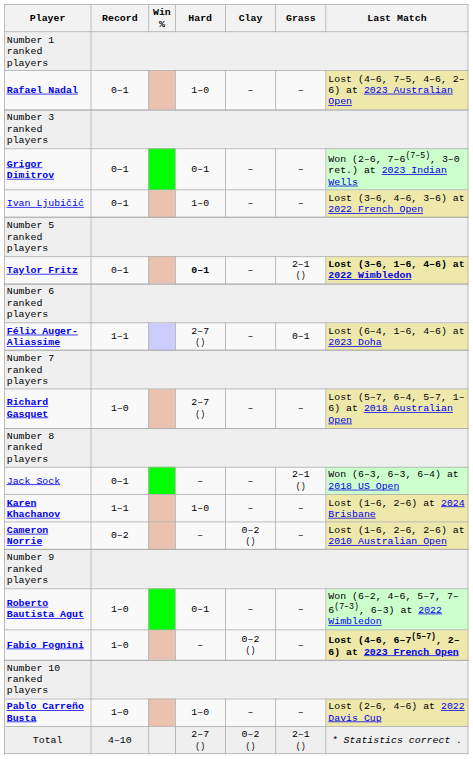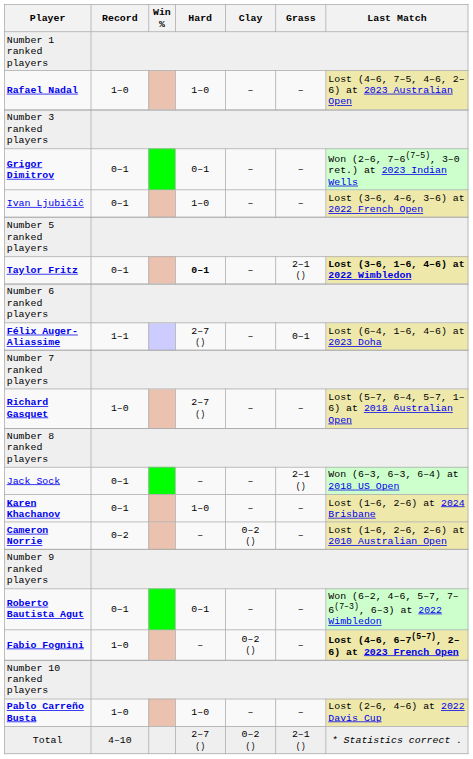 <table class="wikitable sortable nowrap" style=text-align:center>
 <tr>
 <th>Player</th>
 <th width=70>Record</th>
 <th>Win %</th>
 <th width=60>Hard</th>
 <th width=60>Clay</th>
 <th width=60>Grass</th>
 <th>Last Match</th>
 </tr>
 <tr style=background:#efefef>
 <td align=left>Number 1 ranked players</td>
 <td colspan=6></td>
 </tr>
 <tr>
 <td align=left> <strong><a href='#'>Rafael Nadal</a></strong></td>
-<td>0–1</td>
+<td>1–0</td>
 <td bgcolor=ebc2af></td>
 <td>1–0</td>
 <td>–</td>
 <td>–</td>
 <td bgcolor=eee8aa align=left>Lost (4–6, 7–5, 4–6, 2–6) at <a href='#'>2023 Australian Open</a></td>
 </tr>
 <tr>
 </tr>
 <tr style=background:#efefef>
 <td align=left>Number 3 ranked players</td>
 <td colspan=6></td>
 </tr>
 <tr>
 <td align=left> <strong><a href='#'>Grigor Dimitrov</a></strong></td>
 <td>0–1</td>
 <td bgcolor=lime></td>
 <td>0–1</td>
 <td>–</td>
 <td>–</td>
 <td bgcolor=#cfc align=left>Won (2–6, 7–6<sup>(7–5)</sup>, 3–0 ret.) at <a href='#'>2023 Indian Wells</a></td>
 </tr>
 <tr>
 <td align=left> <a href='#'>Ivan Ljubičić</a></td>
 <td>0–1</td>
 <td bgcolor=ebc2af></td>
 <td>1–0</td>
 <td>–</td>
 <td>–</td>
 <td bgcolor=eee8aa align=left>Lost (3–6, 4–6, 3–6) at <a href='#'>2022 French Open</a></td>
 </tr>
 <tr>
 </tr>
 <tr style=background:#efefef>
 <td align=left>Number 5 ranked players</td>
 <td colspan=6></td>
 </tr>
 <tr>
 <td align=left> <strong><a href='#'>Taylor Fritz</a></strong></td>
 <td>0–1</td>
 <td bgcolor=ebc2af></td>
 <td><strong>0–1</strong></td>
 <td>–</td>
 <td>2–1 <br> <small>()</small></td>
 <td bgcolor=eee8aa align=left><strong>Lost (3–6, 1–6, 4–6) at <a href='#'>2022 Wimbledon</a></strong></td>
 </tr>
 <tr>
 </tr>
 <tr style=background:#efefef>
 <td align=left>Number 6 ranked players</td>
 <td colspan=6></td>
 </tr>
 <tr>
 <td align=left> <strong><a href='#'>Félix Auger-Aliassime</a></strong></td>
 <td>1–1</td>
 <td bgcolor=#ccf></td>
 <td>2–7 <br> <small>()</small></td>
 <td>–</td>
 <td>0–1</td>
 <td style=background:#eee8aa;text-align:left>Lost (6–4, 1–6, 4–6) at <a href='#'>2023 Doha</a></td>
 </tr>
 <tr>
 </tr>
 <tr style=background:#efefef>
 <td align=left>Number 7 ranked players</td>
 <td colspan=6></td>
 </tr>
 <tr>
 <td align=left> <strong><a href='#'>Richard Gasquet</a></strong></td>
 <td>1–0</td>
 <td bgcolor=ebc2af></td>
 <td>2–7 <br> <small>()</small></td>
 <td>–</td>
 <td>–</td>
 <td bgcolor=eee8aa align=left>Lost (5–7, 6–4, 5–7, 1–6) at <a href='#'>2018 Australian Open</a></td>
 </tr>
 <tr>
 </tr>
 <tr style=background:#efefef>
 <td align=left>Number 8 ranked players</td>
 <td colspan=6></td>
 </tr>
 <tr>
 <td align=left> <a href='#'>Jack Sock</a></td>
 <td>0–1</td>
 <td bgcolor=lime></td>
 <td>–</td>
 <td>–</td>
 <td>2–1 <br> <small>()</small></td>
 <td style=background:#cfc;text-align:left>Won (6–3, 6–3, 6–4) at <a href='#'>2018 US Open</a></td>
 </tr>
 <tr>
 <td align=left> <strong><a href='#'>Karen Khachanov</a></strong></td>
-<td>1–1</td>
+<td>0–1</td>
 <td bgcolor=ebc2af></td>
 <td>1–0</td>
 <td>–</td>
 <td>–</td>
 <td bgcolor=eee8aa align=left>Lost (1–6, 2–6) at <a href='#'>2024 Brisbane</a></td>
 </tr>
 <tr>
 <td align=left> <strong><a href='#'>Cameron Norrie</a></strong></td>
 <td>0–2</td>
 <td bgcolor=ebc2af></td>
 <td>–</td>
 <td>0–2 <br> <small>()</small></td>
 <td>–</td>
 <td bgcolor=eee8aa align=left>Lost (1–6, 2–6, 2–6) at <a href='#'>2010 Australian Open</a></td>
 </tr>
 <tr>
 </tr>
 <tr style=background:#efefef>
 <td align=left>Number 9 ranked players</td>
 <td colspan=6></td>
 </tr>
 <tr>
 <td align=left> <strong><a href='#'>Roberto Bautista Agut</a></strong></td>
-<td>1–0</td>
+<td>0–1</td>
 <td bgcolor=lime></td>
 <td>0–1</td>
 <td>–</td>
 <td>–</td>
 <td style=background:#cfc;text-align:left>Won (6–2, 4–6, 5–7, 7–6<sup>(7–3)</sup>, 6–3) at <a href='#'>2022 Wimbledon</a></td>
 </tr>
 <tr>
 <td align=left> <strong><a href='#'>Fabio Fognini</a></strong></td>
 <td>1–0</td>
 <td bgcolor=ebc2af></td>
 <td>–</td>
 <td>0–2 <br> <small>()</small></td>
 <td>–</td>
 <td bgcolor=eee8aa align=left><strong>Lost (4–6, 6–7<sup>(5–7)</sup>, 2–6) at <a href='#'>2023 French Open</a></strong></td>
 </tr>
 <tr>
 </tr>
 <tr style=background:#efefef>
 <td align=left>Number 10 ranked players</td>
 <td colspan=6></td>
 </tr>
 <tr>
 <td align=left> <strong><a href='#'>Pablo Carreño Busta</a></strong></td>
 <td>1–0</td>
 <td bgcolor=ebc2af></td>
 <td>1–0</td>
 <td>–</td>
 <td>–</td>
 <td bgcolor=eee8aa align=left>Lost (2–6, 4–6) at <a href='#'>2022 Davis Cup</a></td>
 </tr>
 <tr bgcolor=efefef class="sortbottom">
 <td>Total</td>
 <td>4–10</td>
 <td></td>
 <td>2–7 <br> <small>()</small></td>
 <td>0–2 <br> <small>()</small></td>
 <td>2–1 <br> <small>()</small></td>
 <td><em>* Statistics correct .</em></td>
 </tr>
 </table>
